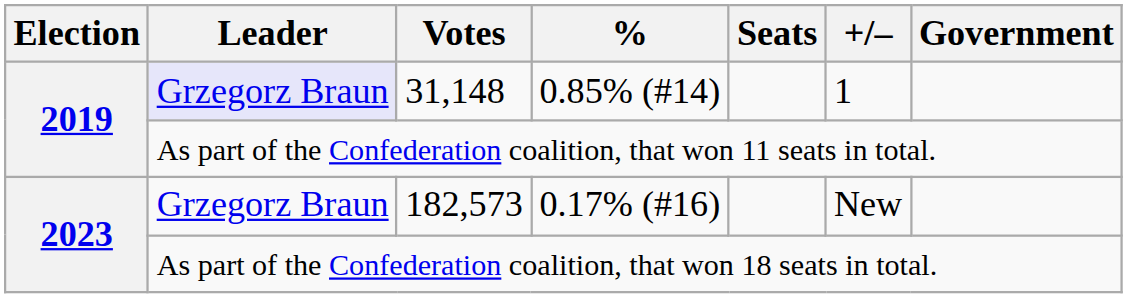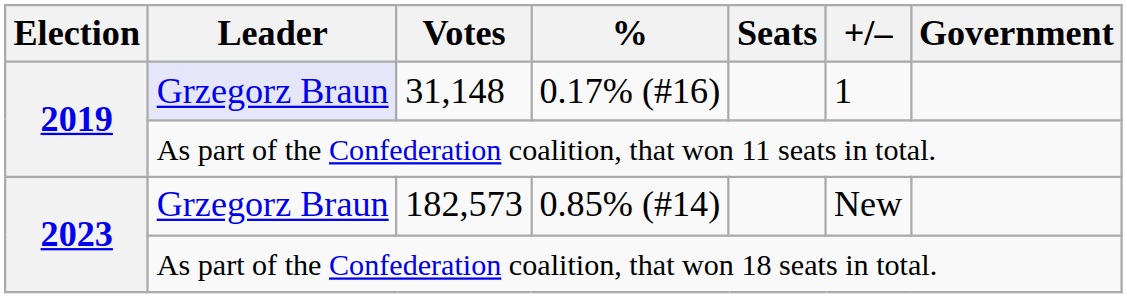 <table class="wikitable">
 <tr>
 <th>Election</th>
 <th>Leader</th>
 <th>Votes</th>
 <th>%</th>
 <th>Seats</th>
 <th>+/–</th>
 <th>Government</th>
 </tr>
 <tr>
 <th rowspan=2><a href='#'>2019</a></th>
 <td style="background: lavender;"><a href='#'>Grzegorz Braun</a></td>
 <td>31,148</td>
-<td>0.85% (#14)</td>
+<td>0.17% (#16)</td>
 <td></td>
 <td> 1</td>
 <td></td>
 </tr>
 <tr>
 <td colspan="6"><small>As part of the <a href='#'>Confederation</a> coalition, that won 11 seats in total.</small></td>
 </tr>
 <tr>
 <th rowspan=2><a href='#'>2023</a></th>
 <td><a href='#'>Grzegorz Braun</a></td>
 <td>182,573</td>
-<td>0.17% (#16)</td>
+<td>0.85% (#14)</td>
 <td></td>
 <td>New</td>
 <td></td>
 </tr>
 <tr>
 <td colspan="6"><small>As part of the <a href='#'>Confederation</a> coalition, that won 18 seats in total.</small></td>
 </tr>
 </table>
